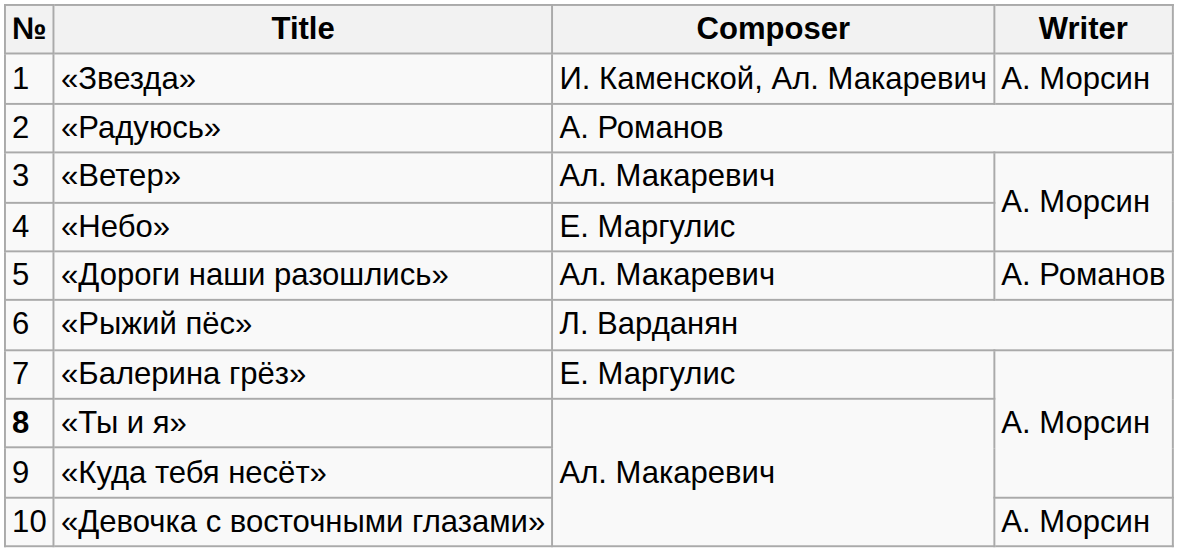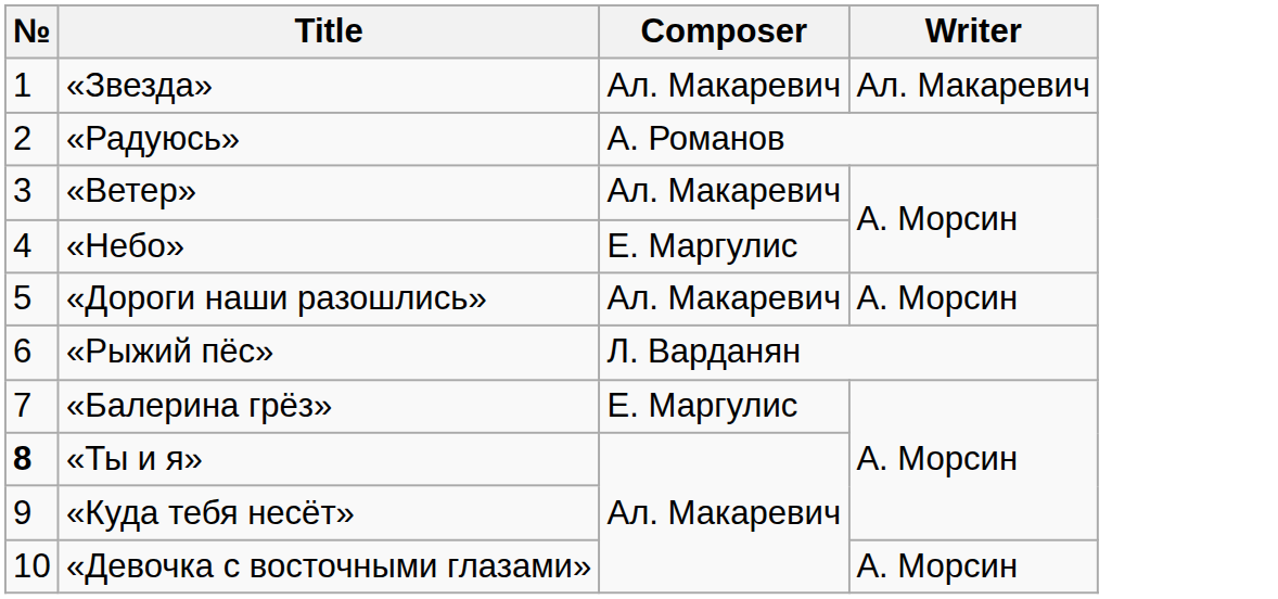 <table class="wikitable">
 <tr>
 <th>№</th>
 <th>Title</th>
 <th>Composer</th>
 <th>Writer</th>
 </tr>
 <tr>
 <td>1</td>
 <td>«Звезда»</td>
-<td>И. Каменской, Ал. Макаревич</td>
-<td>А. Морсин</td>
+<td>Ал. Макаревич</td>
+<td>Ал. Макаревич</td>
 </tr>
 <tr>
 <td>2</td>
 <td>«Радуюсь»</td>
 <td colspan="2">А. Романов</td>
 </tr>
 <tr>
 <td>3</td>
 <td>«Ветер»</td>
 <td>Ал. Макаревич</td>
 <td rowspan="2">А. Морсин</td>
 </tr>
 <tr>
 <td>4</td>
 <td>«Небо»</td>
 <td>Е. Маргулис</td>
 </tr>
 <tr>
 <td>5</td>
 <td>«Дороги наши разошлись»</td>
 <td>Ал. Макаревич</td>
-<td>А. Романов</td>
+<td>А. Морсин</td>
 </tr>
 <tr>
 <td>6</td>
 <td>«Рыжий пёс»</td>
 <td colspan="2">Л. Варданян</td>
 </tr>
 <tr>
 <td>7</td>
 <td>«Балерина грёз»</td>
 <td>Е. Маргулис</td>
 <td rowspan="3">А. Морсин</td>
 </tr>
 <tr>
 <td><strong>8</strong></td>
 <td>«Ты и я»</td>
 <td rowspan="3">Ал. Макаревич</td>
 </tr>
 <tr>
 <td>9</td>
 <td>«Куда тебя несёт»</td>
 </tr>
 <tr>
 <td>10</td>
 <td>«Девочка с восточными глазами»</td>
 <td>А. Морсин</td>
 </tr>
 </table>
